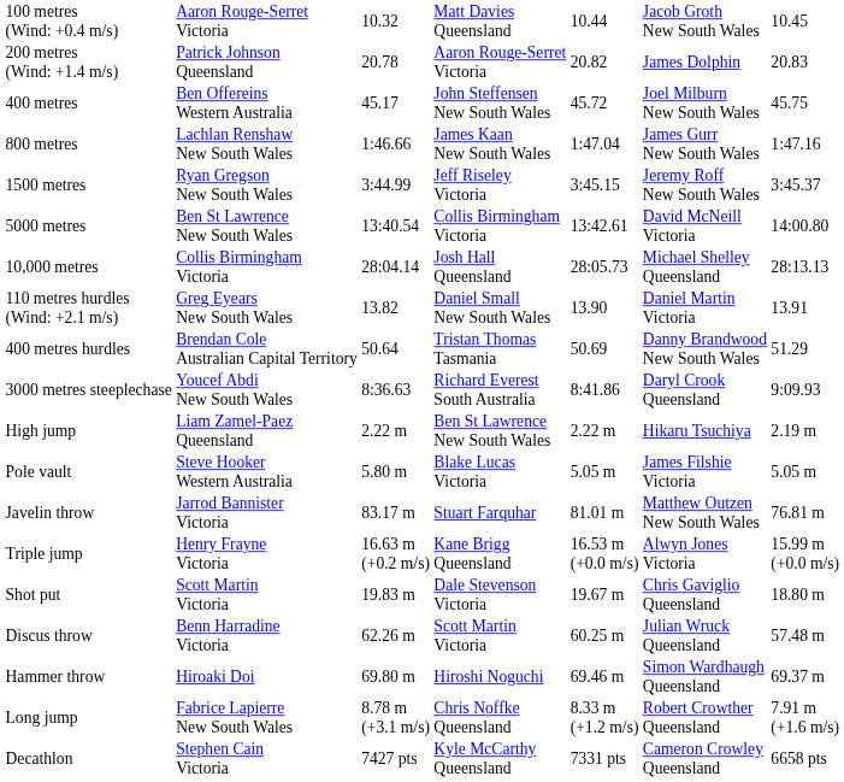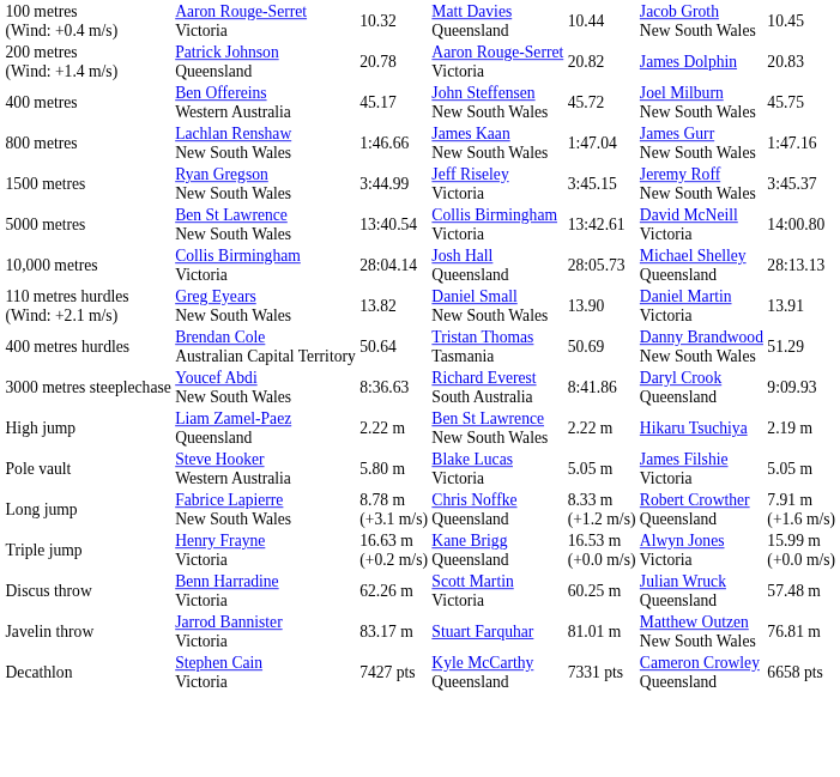 <table>
 <tr>
 <td>100 metres<br>(Wind: +0.4 m/s)</td>
 <td><a href='#'>Aaron Rouge-Serret</a><br>Victoria</td>
 <td>10.32</td>
 <td><a href='#'>Matt Davies</a><br>Queensland</td>
 <td>10.44</td>
 <td><a href='#'>Jacob Groth</a><br>New South Wales</td>
 <td>10.45</td>
 </tr>
 <tr>
 <td>200 metres<br>(Wind: +1.4 m/s)</td>
 <td><a href='#'>Patrick Johnson</a><br>Queensland</td>
 <td>20.78</td>
 <td><a href='#'>Aaron Rouge-Serret</a><br>Victoria</td>
 <td>20.82</td>
 <td><a href='#'>James Dolphin</a><br></td>
 <td>20.83</td>
 </tr>
 <tr>
 <td>400 metres</td>
 <td><a href='#'>Ben Offereins</a><br>Western Australia</td>
 <td>45.17</td>
 <td><a href='#'>John Steffensen</a><br>New South Wales</td>
 <td>45.72</td>
 <td><a href='#'>Joel Milburn</a><br>New South Wales</td>
 <td>45.75</td>
 </tr>
 <tr>
 <td>800 metres</td>
 <td><a href='#'>Lachlan Renshaw</a><br>New South Wales</td>
 <td>1:46.66</td>
 <td><a href='#'>James Kaan</a><br>New South Wales</td>
 <td>1:47.04</td>
 <td><a href='#'>James Gurr</a><br>New South Wales</td>
 <td>1:47.16</td>
 </tr>
 <tr>
 <td>1500 metres</td>
 <td><a href='#'>Ryan Gregson</a><br>New South Wales</td>
 <td>3:44.99</td>
 <td><a href='#'>Jeff Riseley</a><br>Victoria</td>
 <td>3:45.15</td>
 <td><a href='#'>Jeremy Roff</a><br>New South Wales</td>
 <td>3:45.37</td>
 </tr>
 <tr>
 <td>5000 metres</td>
 <td><a href='#'>Ben St Lawrence</a><br>New South Wales</td>
 <td>13:40.54</td>
 <td><a href='#'>Collis Birmingham</a><br>Victoria</td>
 <td>13:42.61</td>
 <td><a href='#'>David McNeill</a><br>Victoria</td>
 <td>14:00.80</td>
 </tr>
 <tr>
 <td>10,000 metres</td>
 <td><a href='#'>Collis Birmingham</a><br>Victoria</td>
 <td>28:04.14</td>
 <td><a href='#'>Josh Hall</a><br>Queensland</td>
 <td>28:05.73</td>
 <td><a href='#'>Michael Shelley</a><br>Queensland</td>
 <td>28:13.13</td>
 </tr>
 <tr>
 <td>110 metres hurdles<br>(Wind: +2.1 m/s)</td>
 <td><a href='#'>Greg Eyears</a><br>New South Wales</td>
 <td>13.82 </td>
 <td><a href='#'>Daniel Small</a><br>New South Wales</td>
 <td>13.90 </td>
 <td><a href='#'>Daniel Martin</a><br>Victoria</td>
 <td>13.91 </td>
 </tr>
 <tr>
 <td>400 metres hurdles</td>
 <td><a href='#'>Brendan Cole</a><br>Australian Capital Territory</td>
 <td>50.64</td>
 <td><a href='#'>Tristan Thomas</a><br>Tasmania</td>
 <td>50.69</td>
 <td><a href='#'>Danny Brandwood</a><br>New South Wales</td>
 <td>51.29</td>
 </tr>
 <tr>
 <td>3000 metres steeplechase</td>
 <td><a href='#'>Youcef Abdi</a><br>New South Wales</td>
 <td>8:36.63</td>
 <td><a href='#'>Richard Everest</a><br>South Australia</td>
 <td>8:41.86</td>
 <td><a href='#'>Daryl Crook</a><br>Queensland</td>
 <td>9:09.93</td>
 </tr>
 <tr>
 <td>High jump</td>
 <td><a href='#'>Liam Zamel-Paez</a><br>Queensland</td>
 <td>2.22 m</td>
 <td><a href='#'>Ben St Lawrence</a><br>New South Wales</td>
 <td>2.22 m</td>
 <td><a href='#'>Hikaru Tsuchiya</a><br></td>
 <td>2.19 m</td>
 </tr>
 <tr>
 <td>Pole vault</td>
 <td><a href='#'>Steve Hooker</a><br>Western Australia</td>
 <td>5.80 m</td>
 <td><a href='#'>Blake Lucas</a><br>Victoria</td>
 <td>5.05 m</td>
 <td><a href='#'>James Filshie</a><br>Victoria</td>
 <td>5.05 m</td>
 </tr>
 <tr>
-<td>Javelin throw</td>
-<td><a href='#'>Jarrod Bannister</a><br>Victoria</td>
-<td>83.17 m</td>
-<td><a href='#'>Stuart Farquhar</a><br></td>
-<td>81.01 m</td>
-<td><a href='#'>Matthew Outzen</a><br>New South Wales</td>
-<td>76.81 m</td>
+<td>Long jump</td>
+<td><a href='#'>Fabrice Lapierre</a><br>New South Wales</td>
+<td>8.78 m <br>(+3.1 m/s)</td>
+<td><a href='#'>Chris Noffke</a><br>Queensland</td>
+<td>8.33 m <br>(+1.2 m/s)</td>
+<td><a href='#'>Robert Crowther</a><br>Queensland</td>
+<td>7.91 m <br>(+1.6 m/s)</td>
 </tr>
 <tr>
 <td>Triple jump</td>
 <td><a href='#'>Henry Frayne</a><br>Victoria</td>
 <td>16.63 m <br>(+0.2 m/s)</td>
 <td><a href='#'>Kane Brigg</a><br>Queensland</td>
 <td>16.53 m <br>(+0.0 m/s)</td>
 <td><a href='#'>Alwyn Jones</a><br>Victoria</td>
 <td>15.99 m <br>(+0.0 m/s)</td>
 </tr>
 <tr>
-<td>Shot put</td>
-<td><a href='#'>Scott Martin</a><br>Victoria</td>
-<td>19.83 m</td>
-<td><a href='#'>Dale Stevenson</a><br>Victoria</td>
-<td>19.67 m</td>
-<td><a href='#'>Chris Gaviglio</a><br>Queensland</td>
-<td>18.80 m</td>
-</tr>
-<tr>
 <td>Discus throw</td>
 <td><a href='#'>Benn Harradine</a><br>Victoria</td>
 <td>62.26 m</td>
 <td><a href='#'>Scott Martin</a><br>Victoria</td>
 <td>60.25 m</td>
 <td><a href='#'>Julian Wruck</a><br>Queensland</td>
 <td>57.48 m</td>
 </tr>
 <tr>
-<td>Hammer throw</td>
-<td><a href='#'>Hiroaki Doi</a><br></td>
-<td>69.80 m</td>
-<td><a href='#'>Hiroshi Noguchi</a><br></td>
-<td>69.46 m</td>
-<td><a href='#'>Simon Wardhaugh</a><br>Queensland</td>
-<td>69.37 m</td>
-</tr>
-<tr>
-<td>Long jump</td>
-<td><a href='#'>Fabrice Lapierre</a><br>New South Wales</td>
-<td>8.78 m <br>(+3.1 m/s)</td>
-<td><a href='#'>Chris Noffke</a><br>Queensland</td>
-<td>8.33 m <br>(+1.2 m/s)</td>
-<td><a href='#'>Robert Crowther</a><br>Queensland</td>
-<td>7.91 m <br>(+1.6 m/s)</td>
+<td>Javelin throw</td>
+<td><a href='#'>Jarrod Bannister</a><br>Victoria</td>
+<td>83.17 m</td>
+<td><a href='#'>Stuart Farquhar</a><br></td>
+<td>81.01 m</td>
+<td><a href='#'>Matthew Outzen</a><br>New South Wales</td>
+<td>76.81 m</td>
 </tr>
 <tr>
 <td>Decathlon</td>
 <td><a href='#'>Stephen Cain</a><br>Victoria</td>
 <td>7427 pts</td>
 <td><a href='#'>Kyle McCarthy</a><br>Queensland</td>
 <td>7331 pts</td>
 <td><a href='#'>Cameron Crowley</a><br>Queensland</td>
 <td>6658 pts</td>
 </tr>
 <tr>
 </tr>
 </table>
